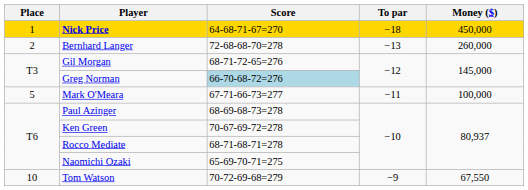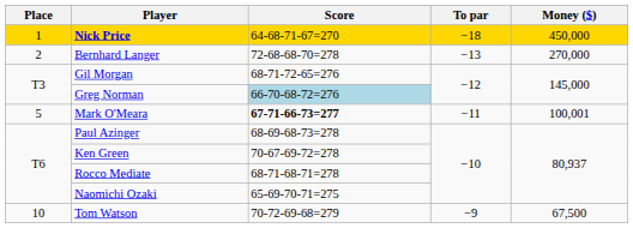 <table class="wikitable" style="width:50em;margin-bottom:0;">
 <tr>
 <th>Place</th>
 <th>Player</th>
 <th>Score</th>
 <th>To par</th>
 <th>Money (<a href='#'>$</a>)</th>
 </tr>
 <tr style="background:gold">
 <td align=center>1</td>
 <td> <strong><a href='#'>Nick Price</a></strong></td>
 <td>64-68-71-67=270</td>
 <td align=center>−18</td>
 <td align=center>450,000</td>
 </tr>
 <tr>
 <td align=center>2</td>
 <td> <a href='#'>Bernhard Langer</a></td>
 <td>72-68-68-70=278</td>
 <td align=center>−13</td>
-<td align=center>260,000</td>
+<td align=center>270,000</td>
 </tr>
 <tr>
 <td rowspan=2 align=center>T3</td>
 <td> <a href='#'>Gil Morgan</a></td>
 <td>68-71-72-65=276</td>
 <td rowspan=2 align=center>−12</td>
 <td rowspan=2 align=center>145,000</td>
 </tr>
 <tr>
 <td> <a href='#'>Greg Norman</a></td>
 <td style="background: lightblue;">66-70-68-72=276</td>
 </tr>
 <tr>
 <td align=center>5</td>
 <td> <a href='#'>Mark O'Meara</a></td>
-<td>67-71-66-73=277</td>
+<td><strong>67-71-66-73=277</strong></td>
 <td align=center>−11</td>
-<td align=center>100,000</td>
+<td align=center>100,001</td>
 </tr>
 <tr>
 <td rowspan=4 align=center>T6</td>
 <td> <a href='#'>Paul Azinger</a></td>
 <td>68-69-68-73=278</td>
 <td rowspan=4 align=center>−10</td>
 <td rowspan=4 align=center>80,937</td>
 </tr>
 <tr>
 <td> <a href='#'>Ken Green</a></td>
 <td>70-67-69-72=278</td>
 </tr>
 <tr>
 <td> <a href='#'>Rocco Mediate</a></td>
 <td>68-71-68-71=278</td>
 </tr>
 <tr>
 <td> <a href='#'>Naomichi Ozaki</a></td>
 <td>65-69-70-71=275</td>
 </tr>
 <tr>
 <td align=center>10</td>
 <td> <a href='#'>Tom Watson</a></td>
 <td>70-72-69-68=279</td>
 <td align=center>−9</td>
-<td align=center>67,550</td>
+<td align=center>67,500</td>
 </tr>
 </table>
